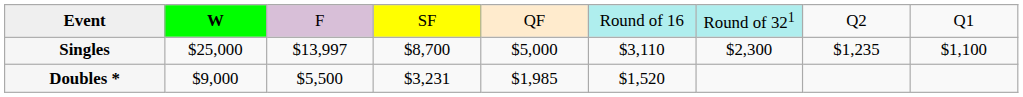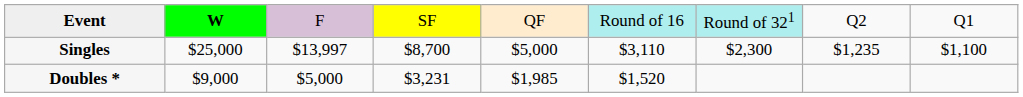 <table class=wikitable style=font-size:90%;text-align:center>
 <tr>
 <td style="width:130px; background:#efefef;"><strong>Event</strong></td>
 <td style="width:80px; background:lime;"><strong>W</strong></td>
 <td style="width:85px; background:thistle;">F</td>
 <td style="width:85px; background:#ff0;">SF</td>
 <td style="width:85px; background:#ffebcd;">QF</td>
 <td style="width:85px; background:#afeeee;">Round of 16</td>
 <td style="width:85px; background:#afeeee;">Round of 32<sup>1</sup></td>
 <td width=85>Q2</td>
 <td width=85>Q1</td>
 </tr>
 <tr>
 <td style="background:#f6f6f6;"><strong>Singles</strong></td>
 <td>$25,000</td>
 <td>$13,997</td>
 <td>$8,700</td>
 <td>$5,000</td>
 <td>$3,110</td>
 <td>$2,300</td>
 <td>$1,235</td>
 <td>$1,100</td>
 </tr>
 <tr>
 <td style="background:#f6f6f6;"><strong>Doubles *</strong></td>
 <td>$9,000</td>
-<td>$5,500</td>
+<td>$5,000</td>
 <td>$3,231</td>
 <td>$1,985</td>
 <td>$1,520</td>
 <td></td>
 <td></td>
 <td></td>
 </tr>
 </table>
